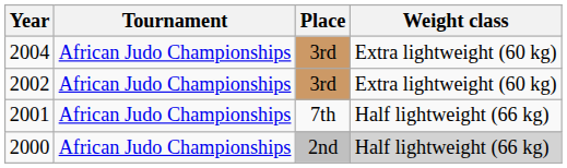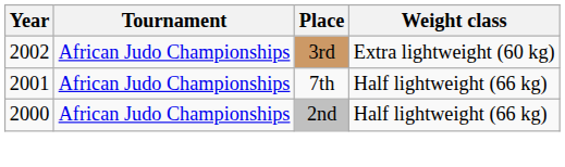 <table class=wikitable>
 <tr>
 <th>Year</th>
 <th>Tournament</th>
 <th>Place</th>
 <th>Weight class</th>
-</tr>
-<tr>
-<td>2004</td>
-<td><a href='#'>African Judo Championships</a></td>
-<td bgcolor="cc9966" align="center">3rd</td>
-<td>Extra lightweight (60 kg)</td>
 </tr>
 <tr>
 <td>2002</td>
 <td><a href='#'>African Judo Championships</a></td>
 <td bgcolor="cc9966" align="center">3rd</td>
 <td>Extra lightweight (60 kg)</td>
 </tr>
 <tr>
 <td>2001</td>
 <td><a href='#'>African Judo Championships</a></td>
 <td align="center">7th</td>
 <td>Half lightweight (66 kg)</td>
 </tr>
 <tr>
 <td>2000</td>
 <td><a href='#'>African Judo Championships</a></td>
 <td bgcolor="silver" align="center">2nd</td>
-<td style="background: lightgrey;">Half lightweight (66 kg)</td>
+<td>Half lightweight (66 kg)</td>
 </tr>
 </table>
